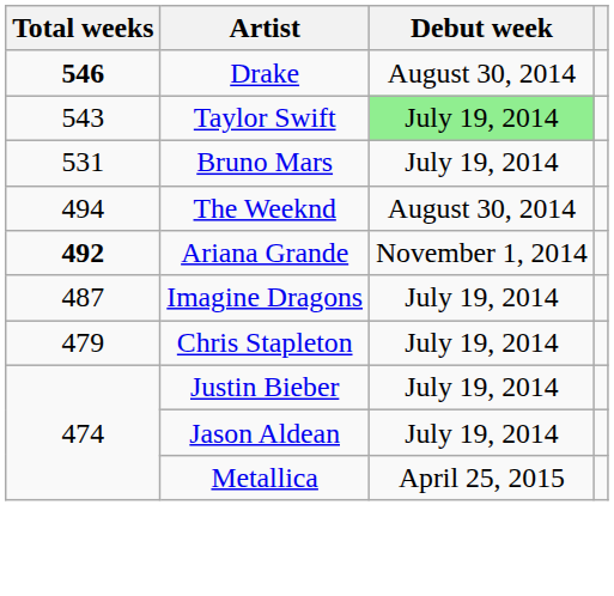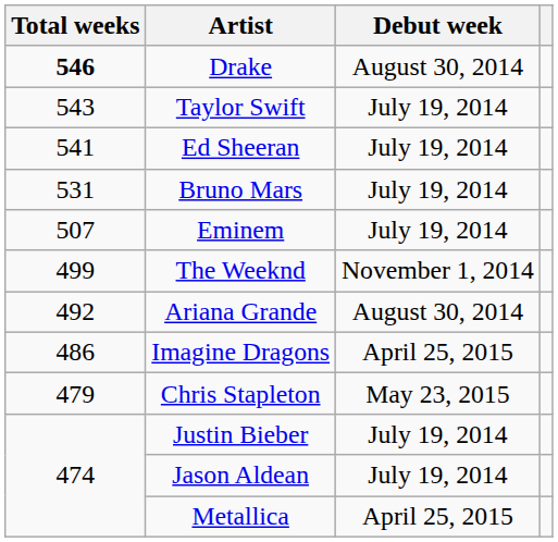 <table class="wikitable sortable plainrowheaders" style="text-align:center">
 <tr>
 <th>Total weeks</th>
 <th>Artist</th>
 <th>Debut week</th>
 <th class="unsortable"></th>
 </tr>
 <tr>
 <td><strong>546</strong></td>
 <td><a href='#'>Drake</a></td>
 <td>August 30, 2014</td>
 <td></td>
 </tr>
 <tr>
 <td>543</td>
 <td><a href='#'>Taylor Swift</a></td>
-<td style="background: lightgreen;">July 19, 2014</td>
+<td>July 19, 2014</td>
+<td></td>
+</tr>
+<tr>
+<td>541</td>
+<td><a href='#'>Ed Sheeran</a></td>
+<td>July 19, 2014</td>
 <td></td>
 </tr>
 <tr>
 <td>531</td>
 <td><a href='#'>Bruno Mars</a></td>
 <td>July 19, 2014</td>
 <td></td>
 </tr>
 <tr>
-<td>494</td>
+<td>507</td>
+<td><a href='#'>Eminem</a></td>
+<td>July 19, 2014</td>
+<td></td>
+</tr>
+<tr>
+<td>499</td>
 <td><a href='#'>The Weeknd</a></td>
+<td>November 1, 2014</td>
+<td></td>
+</tr>
+<tr>
+<td>492</td>
+<td><a href='#'>Ariana Grande</a></td>
 <td>August 30, 2014</td>
 <td></td>
 </tr>
 <tr>
-<td><strong>492</strong></td>
-<td><a href='#'>Ariana Grande</a></td>
-<td>November 1, 2014</td>
-<td></td>
-</tr>
-<tr>
-<td>487</td>
+<td>486</td>
 <td><a href='#'>Imagine Dragons</a></td>
-<td>July 19, 2014</td>
+<td>April 25, 2015</td>
 <td></td>
 </tr>
 <tr>
 <td>479</td>
 <td><a href='#'>Chris Stapleton</a></td>
-<td>July 19, 2014</td>
+<td>May 23, 2015</td>
 <td></td>
 </tr>
 <tr>
 <td rowspan=3>474</td>
 <td><a href='#'>Justin Bieber</a></td>
 <td>July 19, 2014</td>
 <td></td>
 </tr>
 <tr>
 <td><a href='#'>Jason Aldean</a></td>
 <td>July 19, 2014</td>
 <td></td>
 </tr>
 <tr>
 <td><a href='#'>Metallica</a></td>
 <td>April 25, 2015</td>
 <td></td>
 </tr>
 </table>
